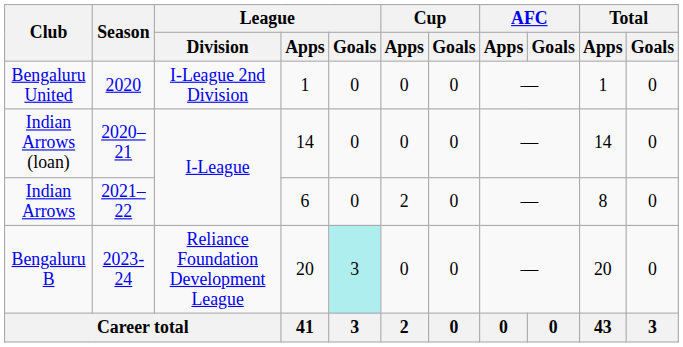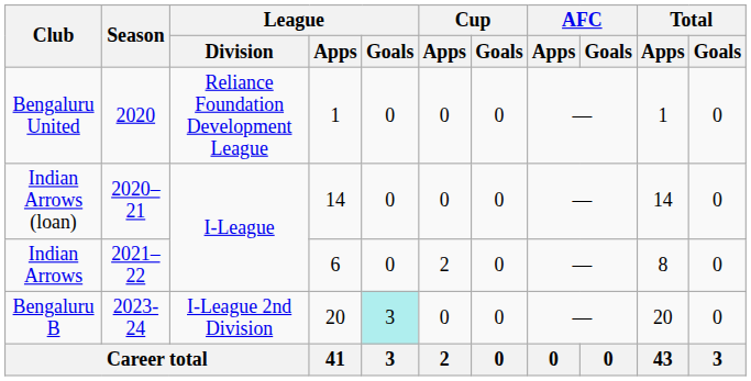 <table class="wikitable" style="text-align: center;">
 <tr>
 <th rowspan="2">Club</th>
 <th rowspan="2">Season</th>
 <th colspan="3">League</th>
 <th colspan="2">Cup</th>
 <th colspan="2"><a href='#'>AFC</a></th>
 <th colspan="2">Total</th>
 </tr>
 <tr>
 <th>Division</th>
 <th>Apps</th>
 <th>Goals</th>
 <th>Apps</th>
 <th>Goals</th>
 <th>Apps</th>
 <th>Goals</th>
 <th>Apps</th>
 <th>Goals</th>
 </tr>
 <tr>
 <td rowspan="1"><a href='#'>Bengaluru United</a></td>
 <td><a href='#'>2020</a></td>
-<td rowspan="1"><a href='#'>I-League 2nd Division</a></td>
+<td rowspan="1"><a href='#'>Reliance Foundation Development League</a></td>
 <td>1</td>
 <td>0</td>
 <td>0</td>
 <td>0</td>
 <td colspan="2">—</td>
 <td>1</td>
 <td>0</td>
 </tr>
 <tr>
 <td rowspan="1"><a href='#'>Indian Arrows</a> <br>(loan)</td>
 <td><a href='#'>2020–21</a></td>
 <td rowspan="2"><a href='#'>I-League</a></td>
 <td>14</td>
 <td>0</td>
 <td>0</td>
 <td>0</td>
 <td colspan="2">—</td>
 <td>14</td>
 <td>0</td>
 </tr>
 <tr>
 <td rowspan="1"><a href='#'>Indian Arrows</a></td>
 <td><a href='#'>2021–22</a></td>
 <td>6</td>
 <td>0</td>
 <td>2</td>
 <td>0</td>
 <td colspan="2">—</td>
 <td>8</td>
 <td>0</td>
 </tr>
 <tr>
 <td rowspan="1"><a href='#'>Bengaluru B</a></td>
 <td><a href='#'>2023-24</a></td>
-<td rowspan="1"><a href='#'>Reliance Foundation Development League</a></td>
+<td rowspan="1"><a href='#'>I-League 2nd Division</a></td>
 <td>20</td>
 <td style="background: paleturquoise;">3</td>
 <td>0</td>
 <td>0</td>
 <td colspan="2">—</td>
 <td>20</td>
 <td>0</td>
 </tr>
 <tr>
 <th colspan="3">Career total</th>
 <th>41</th>
 <th>3</th>
 <th>2</th>
 <th>0</th>
 <th>0</th>
 <th>0</th>
 <th>43</th>
 <th>3</th>
 </tr>
 </table>
